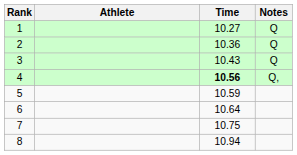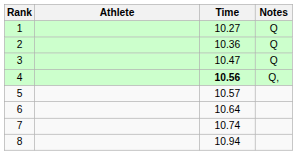 <table class="wikitable" style="text-align:center">
 <tr>
 <th width=40>Rank</th>
 <th width=250>Athlete</th>
 <th width=80>Time</th>
 <th width=50>Notes</th>
 </tr>
 <tr bgcolor=ccffcc>
 <td>1</td>
 <td align=left></td>
 <td>10.27</td>
 <td>Q</td>
 </tr>
 <tr bgcolor=ccffcc>
 <td>2</td>
 <td align=left></td>
 <td>10.36</td>
 <td>Q</td>
 </tr>
 <tr bgcolor=ccffcc>
 <td>3</td>
 <td align=left></td>
-<td>10.43</td>
+<td>10.47</td>
 <td>Q</td>
 </tr>
 <tr bgcolor=ccffcc>
 <td>4</td>
 <td align=left></td>
 <td><strong>10.56</strong></td>
 <td>Q, </td>
 </tr>
 <tr>
 <td>5</td>
 <td align=left></td>
-<td>10.59</td>
+<td>10.57</td>
 <td></td>
 </tr>
 <tr>
 <td>6</td>
 <td align=left></td>
 <td>10.64</td>
 <td></td>
 </tr>
 <tr>
 <td>7</td>
 <td align=left></td>
-<td>10.75</td>
+<td>10.74</td>
 <td></td>
 </tr>
 <tr>
 <td>8</td>
 <td align=left></td>
 <td>10.94</td>
 <td></td>
 </tr>
 </table>
